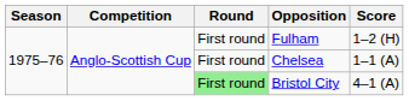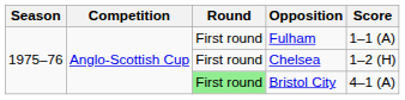 <table class="wikitable">
 <tr>
 <th>Season</th>
 <th>Competition</th>
 <th>Round</th>
 <th>Opposition</th>
 <th>Score</th>
 </tr>
 <tr>
 <td rowspan="3">1975–76</td>
 <td rowspan="3"><a href='#'>Anglo-Scottish Cup</a></td>
 <td>First round</td>
 <td> <a href='#'>Fulham</a></td>
-<td>1–2 (H)</td>
+<td>1–1 (A)</td>
 </tr>
 <tr>
 <td>First round</td>
 <td> <a href='#'>Chelsea</a></td>
-<td>1–1 (A)</td>
+<td>1–2 (H)</td>
 </tr>
 <tr>
 <td style="background: lightgreen;">First round</td>
 <td> <a href='#'>Bristol City</a></td>
 <td>4–1 (A)</td>
 </tr>
 </table>
